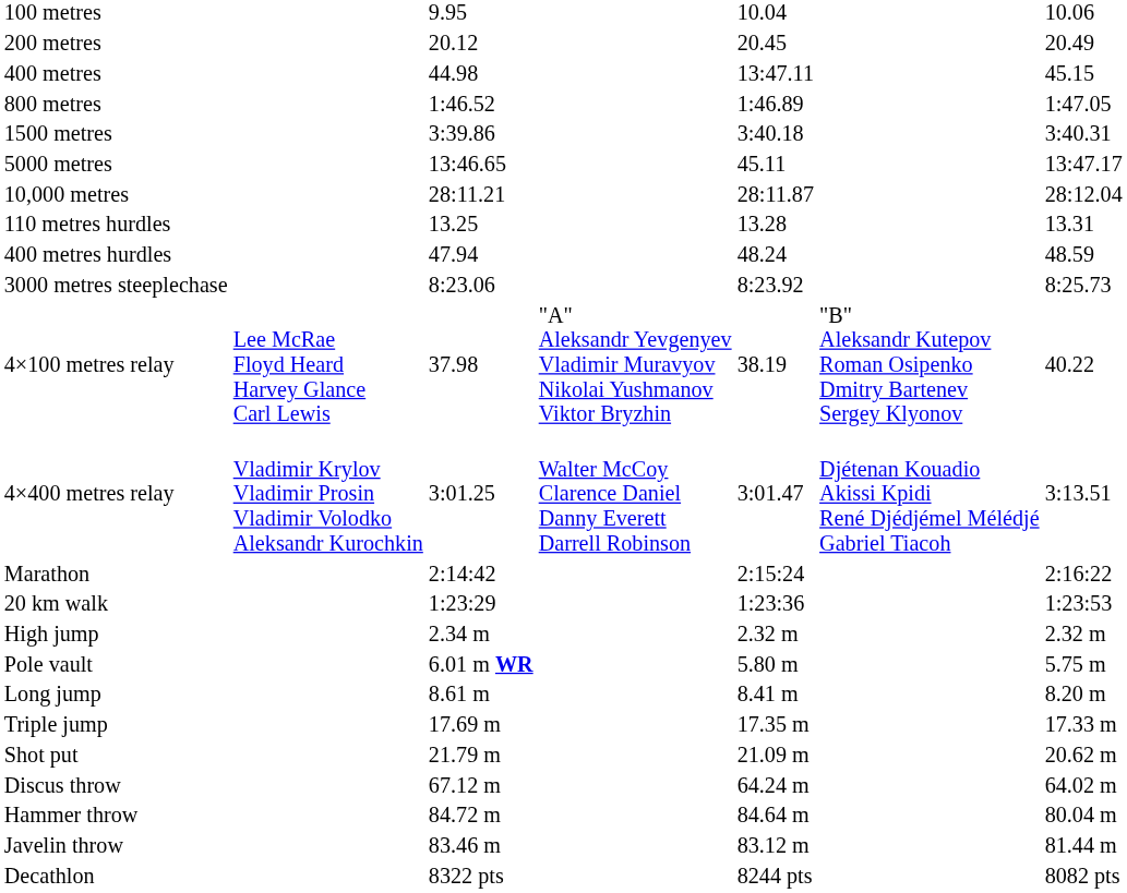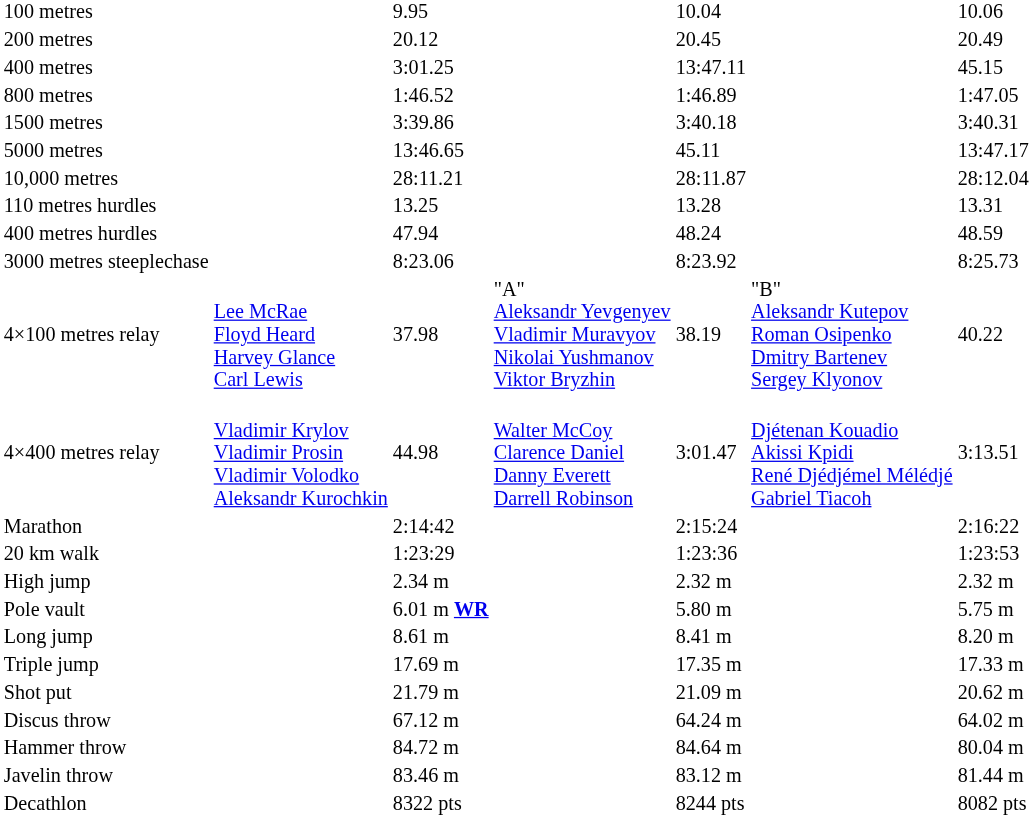 <table>
 <tr>
 <td>100 metres</td>
 <td></td>
 <td>9.95</td>
 <td></td>
 <td>10.04</td>
 <td></td>
 <td>10.06</td>
 </tr>
 <tr>
 <td>200 metres</td>
 <td></td>
 <td>20.12</td>
 <td></td>
 <td>20.45</td>
 <td></td>
 <td>20.49</td>
 </tr>
 <tr>
 <td>400 metres</td>
 <td></td>
-<td>44.98</td>
+<td>3:01.25</td>
 <td></td>
 <td>13:47.11</td>
 <td></td>
 <td>45.15</td>
 </tr>
 <tr>
 <td>800 metres</td>
 <td></td>
 <td>1:46.52</td>
 <td></td>
 <td>1:46.89</td>
 <td></td>
 <td>1:47.05</td>
 </tr>
 <tr>
 <td>1500 metres</td>
 <td></td>
 <td>3:39.86</td>
 <td></td>
 <td>3:40.18</td>
 <td></td>
 <td>3:40.31</td>
 </tr>
 <tr>
 <td>5000 metres</td>
 <td></td>
 <td>13:46.65</td>
 <td></td>
 <td>45.11</td>
 <td></td>
 <td>13:47.17</td>
 </tr>
 <tr>
 <td>10,000 metres</td>
 <td></td>
 <td>28:11.21</td>
 <td></td>
 <td>28:11.87</td>
 <td></td>
 <td>28:12.04</td>
 </tr>
 <tr>
 <td>110 metres hurdles</td>
 <td></td>
 <td>13.25</td>
 <td></td>
 <td>13.28</td>
 <td></td>
 <td>13.31</td>
 </tr>
 <tr>
 <td>400 metres hurdles</td>
 <td></td>
 <td>47.94</td>
 <td></td>
 <td>48.24</td>
 <td></td>
 <td>48.59</td>
 </tr>
 <tr>
 <td>3000 metres steeplechase</td>
 <td></td>
 <td>8:23.06</td>
 <td></td>
 <td>8:23.92</td>
 <td></td>
 <td>8:25.73</td>
 </tr>
 <tr>
 <td>4×100 metres relay</td>
 <td><br><a href='#'>Lee McRae</a><br><a href='#'>Floyd Heard</a><br><a href='#'>Harvey Glance</a><br><a href='#'>Carl Lewis</a></td>
 <td>37.98</td>
 <td> "A"<br><a href='#'>Aleksandr Yevgenyev</a><br><a href='#'>Vladimir Muravyov</a><br><a href='#'>Nikolai Yushmanov</a><br><a href='#'>Viktor Bryzhin</a></td>
 <td>38.19</td>
 <td> "B"<br><a href='#'>Aleksandr Kutepov</a><br><a href='#'>Roman Osipenko</a><br><a href='#'>Dmitry Bartenev</a><br><a href='#'>Sergey Klyonov</a></td>
 <td>40.22</td>
 </tr>
 <tr>
 <td>4×400 metres relay</td>
 <td><br><a href='#'>Vladimir Krylov</a><br><a href='#'>Vladimir Prosin</a><br><a href='#'>Vladimir Volodko</a><br><a href='#'>Aleksandr Kurochkin</a></td>
-<td>3:01.25</td>
+<td>44.98</td>
 <td><br><a href='#'>Walter McCoy</a><br><a href='#'>Clarence Daniel</a><br><a href='#'>Danny Everett</a><br><a href='#'>Darrell Robinson</a></td>
 <td>3:01.47</td>
 <td><br><a href='#'>Djétenan Kouadio</a><br><a href='#'>Akissi Kpidi</a><br><a href='#'>René Djédjémel Mélédjé</a><br><a href='#'>Gabriel Tiacoh</a></td>
 <td>3:13.51</td>
 </tr>
 <tr>
 <td>Marathon</td>
 <td></td>
 <td>2:14:42</td>
 <td></td>
 <td>2:15:24</td>
 <td></td>
 <td>2:16:22</td>
 </tr>
 <tr>
 <td>20 km walk</td>
 <td></td>
 <td>1:23:29</td>
 <td></td>
 <td>1:23:36</td>
 <td></td>
 <td>1:23:53</td>
 </tr>
 <tr>
 <td>High jump</td>
 <td></td>
 <td>2.34 m</td>
 <td></td>
 <td>2.32 m</td>
 <td></td>
 <td>2.32 m</td>
 </tr>
 <tr>
 <td>Pole vault</td>
 <td></td>
 <td>6.01 m <strong><a href='#'>WR</a></strong></td>
 <td></td>
 <td>5.80 m</td>
 <td></td>
 <td>5.75 m</td>
 </tr>
 <tr>
 <td>Long jump</td>
 <td></td>
 <td>8.61 m</td>
 <td></td>
 <td>8.41 m</td>
 <td></td>
 <td>8.20 m</td>
 </tr>
 <tr>
 <td>Triple jump</td>
 <td></td>
 <td>17.69 m</td>
 <td></td>
 <td>17.35 m</td>
 <td></td>
 <td>17.33 m</td>
 </tr>
 <tr>
 <td>Shot put</td>
 <td></td>
 <td>21.79 m</td>
 <td></td>
 <td>21.09 m</td>
 <td></td>
 <td>20.62 m</td>
 </tr>
 <tr>
 <td>Discus throw</td>
 <td></td>
 <td>67.12 m</td>
 <td></td>
 <td>64.24 m</td>
 <td></td>
 <td>64.02 m</td>
 </tr>
 <tr>
 <td>Hammer throw</td>
 <td></td>
 <td>84.72 m</td>
 <td></td>
 <td>84.64 m</td>
 <td></td>
 <td>80.04 m</td>
 </tr>
 <tr>
 <td>Javelin throw</td>
 <td></td>
 <td>83.46 m</td>
 <td></td>
 <td>83.12 m</td>
 <td></td>
 <td>81.44 m</td>
 </tr>
 <tr>
 <td>Decathlon</td>
 <td></td>
 <td>8322 pts</td>
 <td></td>
 <td>8244 pts</td>
 <td></td>
 <td>8082 pts</td>
 </tr>
 </table>
